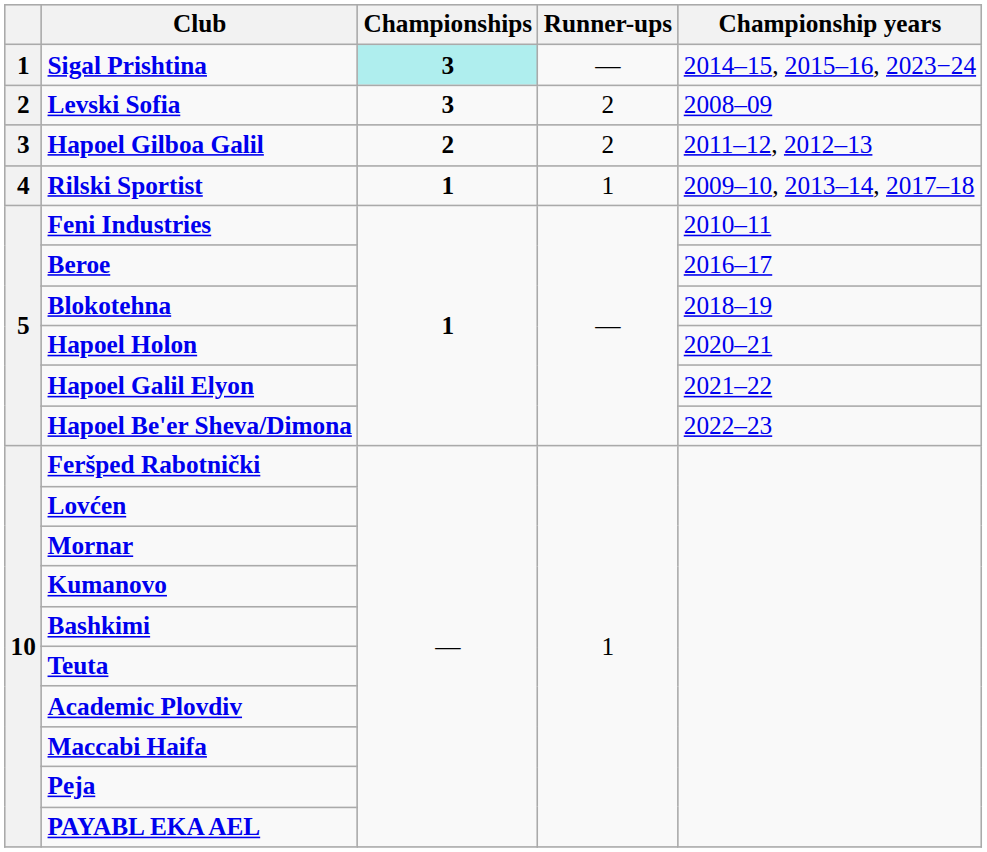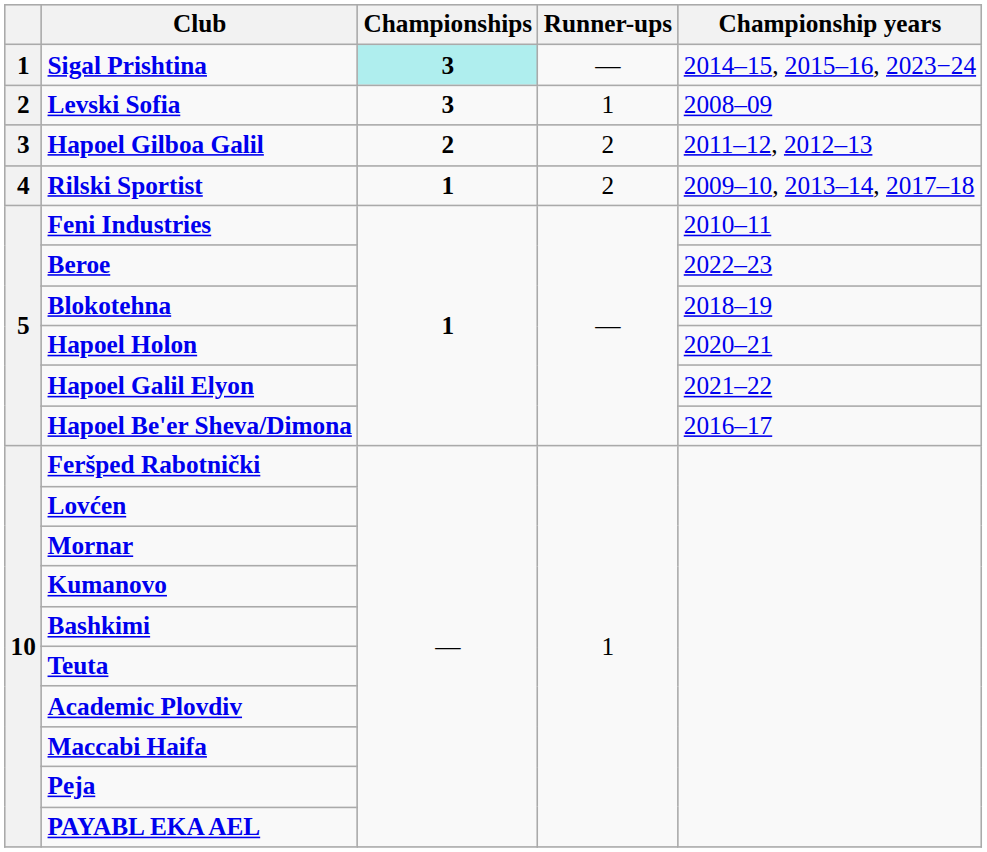 <table class="wikitable sortable">
 <tr>
 <th></th>
 <th>Club</th>
 <th>Championships</th>
 <th>Runner-ups</th>
 <th>Championship years</th>
 </tr>
 <tr>
 <th>1</th>
 <td> <strong><a href='#'>Sigal Prishtina</a></strong></td>
 <td align=center style="background: paleturquoise;"><strong>3</strong></td>
 <td align=center>—</td>
 <td><a href='#'>2014–15</a>, <a href='#'>2015–16</a>, <a href='#'>2023−24</a></td>
 </tr>
 <tr>
 <th>2</th>
 <td> <strong><a href='#'>Levski Sofia</a></strong></td>
 <td align=center><strong>3</strong></td>
-<td align=center>2</td>
+<td align=center>1</td>
 <td><a href='#'>2008–09</a></td>
 </tr>
 <tr>
 <th>3</th>
 <td> <strong><a href='#'>Hapoel Gilboa Galil</a></strong></td>
 <td align=center><strong>2</strong></td>
 <td align=center>2</td>
 <td><a href='#'>2011–12</a>, <a href='#'>2012–13</a></td>
 </tr>
 <tr>
 <th>4</th>
 <td> <strong><a href='#'>Rilski Sportist</a></strong></td>
 <td align=center><strong>1</strong></td>
-<td align=center>1</td>
+<td align=center>2</td>
 <td><a href='#'>2009–10</a>, <a href='#'>2013–14</a>, <a href='#'>2017–18</a></td>
 </tr>
 <tr>
 <th rowspan=6>5</th>
 <td> <strong><a href='#'>Feni Industries</a></strong></td>
 <td rowspan=6 align=center><strong>1</strong></td>
 <td rowspan=6 align=center>—</td>
 <td><a href='#'>2010–11</a></td>
 </tr>
 <tr>
 <td> <strong><a href='#'>Beroe</a></strong></td>
-<td><a href='#'>2016–17</a></td>
+<td><a href='#'>2022–23</a></td>
 </tr>
 <tr>
 <td> <strong><a href='#'>Blokotehna</a></strong></td>
 <td><a href='#'>2018–19</a></td>
 </tr>
 <tr>
 <td> <strong><a href='#'>Hapoel Holon</a></strong></td>
 <td><a href='#'>2020–21</a></td>
 </tr>
 <tr>
 <td> <strong><a href='#'>Hapoel Galil Elyon</a></strong></td>
 <td><a href='#'>2021–22</a></td>
 </tr>
 <tr>
 <td> <strong><a href='#'>Hapoel Be'er Sheva/Dimona</a></strong></td>
-<td><a href='#'>2022–23</a></td>
+<td><a href='#'>2016–17</a></td>
 </tr>
 <tr>
 <th rowspan=10>10</th>
 <td> <strong><a href='#'>Feršped Rabotnički</a></strong></td>
 <td rowspan=10 align=center>—</td>
 <td rowspan=10 align=center>1</td>
 <td rowspan=10></td>
 </tr>
 <tr>
 <td> <strong><a href='#'>Lovćen</a></strong></td>
 </tr>
 <tr>
 <td> <strong><a href='#'>Mornar</a></strong></td>
 </tr>
 <tr>
 <td> <strong><a href='#'>Kumanovo</a></strong></td>
 </tr>
 <tr>
 <td> <strong><a href='#'>Bashkimi</a></strong></td>
 </tr>
 <tr>
 <td> <strong><a href='#'>Teuta</a></strong></td>
 </tr>
 <tr>
 <td> <strong><a href='#'>Academic Plovdiv</a></strong></td>
 </tr>
 <tr>
 <td> <strong><a href='#'>Maccabi Haifa</a></strong></td>
 </tr>
 <tr>
 <td> <strong><a href='#'>Peja</a></strong></td>
 </tr>
 <tr>
 <td> <strong><a href='#'>PAYABL EKA AEL</a></strong></td>
 </tr>
 </table>
